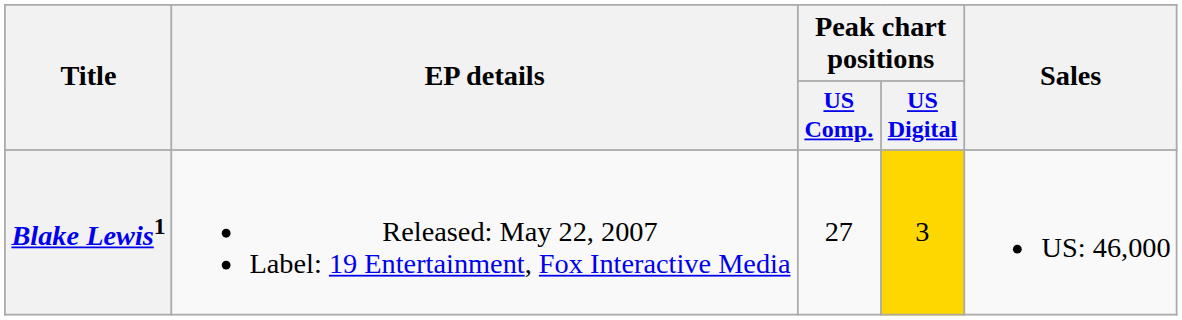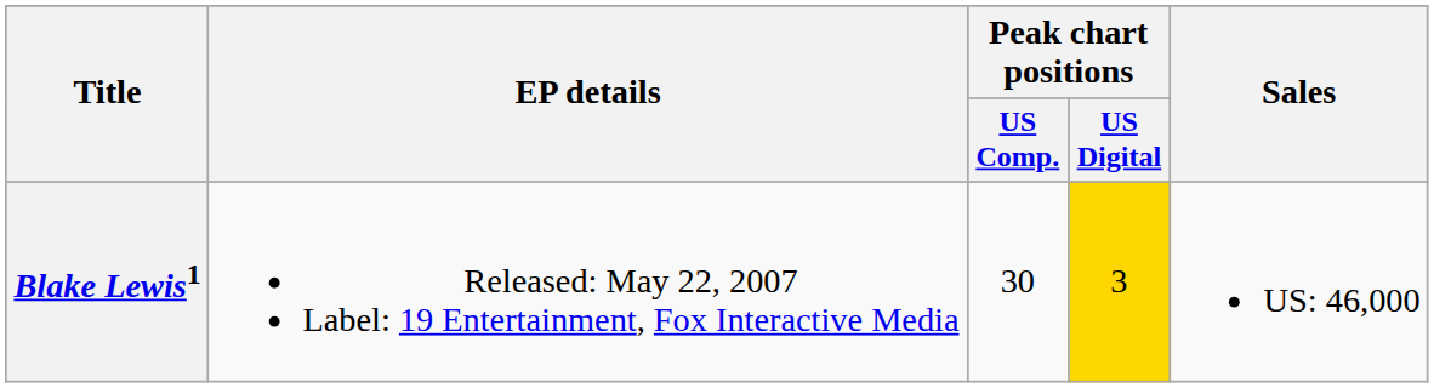 <table class="wikitable plainrowheaders" style="text-align:center;">
 <tr>
 <th scope="col" rowspan="2">Title</th>
 <th scope="col" rowspan="2">EP details</th>
 <th scope="col" colspan="2">Peak chart positions</th>
 <th scope="col" rowspan="2">Sales</th>
 </tr>
 <tr>
 <th scope="col" style="width:3em;font-size:85%;"><a href='#'>US<br>Comp.</a><br></th>
 <th scope="col" style="width:3em;font-size:85%;"><a href='#'>US<br>Digital</a><br></th>
 </tr>
 <tr>
 <th scope="row"><em><a href='#'>Blake Lewis</a></em><sup>1</sup></th>
 <td><br><ul><li>Released: May 22, 2007</li><li>Label: <a href='#'>19 Entertainment</a>, <a href='#'>Fox Interactive Media</a></li></ul></td>
-<td>27</td>
+<td>30</td>
 <td style="background: gold;">3</td>
 <td><br><ul><li>US: 46,000</li></ul></td>
 </tr>
 </table>
